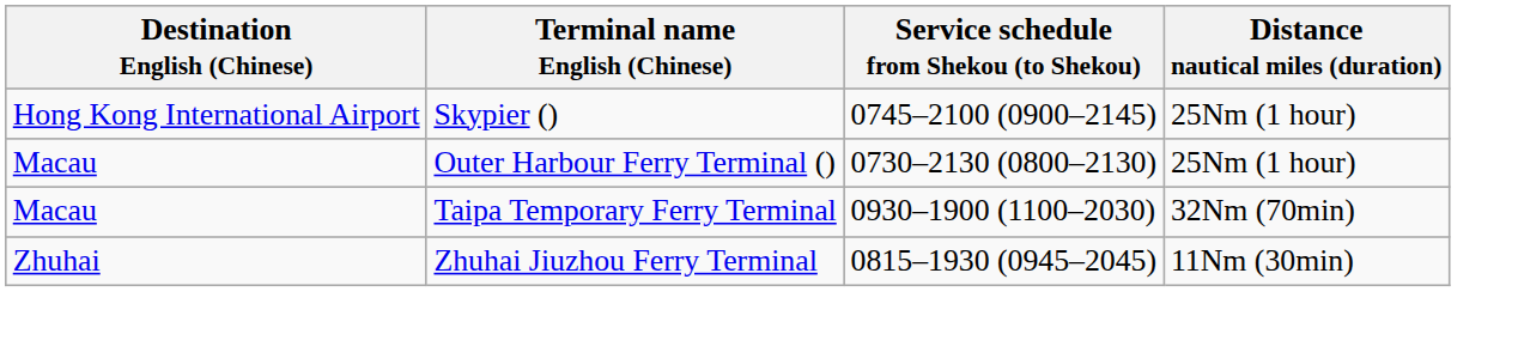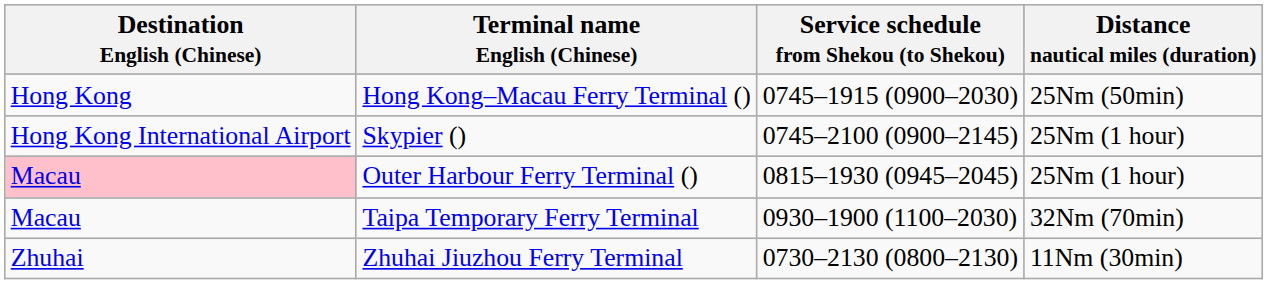 <table class="wikitable">
 <tr>
 <th>Destination<br><small>English (Chinese)</small></th>
 <th>Terminal name<br><small>English (Chinese)</small></th>
 <th>Service schedule<br><small>from Shekou (to Shekou)</small></th>
 <th>Distance<br><small>nautical miles (duration)</small></th>
 </tr>
 <tr>
+<td><a href='#'>Hong Kong</a></td>
+<td><a href='#'>Hong Kong–Macau Ferry Terminal</a> ()</td>
+<td>0745–1915  (0900–2030)</td>
+<td>25Nm  (50min)</td>
+</tr>
+<tr>
 <td><a href='#'>Hong Kong International Airport</a></td>
 <td><a href='#'>Skypier</a> ()</td>
 <td>0745–2100  (0900–2145)</td>
 <td>25Nm (1 hour)</td>
 </tr>
 <tr>
-<td><a href='#'>Macau</a></td>
+<td style="background: pink;"><a href='#'>Macau</a></td>
 <td><a href='#'>Outer Harbour Ferry Terminal</a> ()</td>
-<td>0730–2130  (0800–2130)</td>
+<td>0815–1930  (0945–2045)</td>
 <td>25Nm (1 hour)</td>
 </tr>
 <tr>
 <td><a href='#'>Macau</a></td>
 <td><a href='#'>Taipa Temporary Ferry Terminal</a></td>
 <td>0930–1900  (1100–2030)</td>
 <td>32Nm (70min)</td>
 </tr>
 <tr>
 <td><a href='#'>Zhuhai</a></td>
 <td><a href='#'>Zhuhai Jiuzhou Ferry Terminal</a></td>
-<td>0815–1930  (0945–2045)</td>
+<td>0730–2130  (0800–2130)</td>
 <td>11Nm (30min)</td>
 </tr>
 </table>
